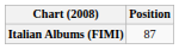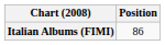 <table class="wikitable plainrowheaders" style="text-align:center">
 <tr>
 <th scope="col">Chart (2008)</th>
 <th scope="col">Position</th>
 </tr>
 <tr>
 <th scope="row">Italian Albums (FIMI)</th>
-<td>87</td>
+<td>86</td>
 </tr>
 </table>
